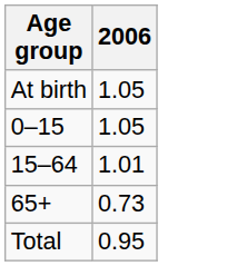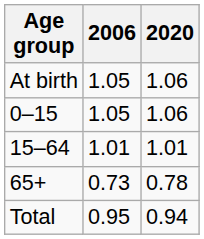 <table class="wikitable">
 <tr>
 <th>Age<br>group</th>
 <th>2006</th>
+<th>2020</th>
 </tr>
 <tr>
 <td>At birth</td>
 <td>1.05</td>
+<td>1.06</td>
 </tr>
 <tr>
 <td>0–15</td>
 <td>1.05</td>
+<td>1.06</td>
 </tr>
 <tr>
 <td>15–64</td>
+<td>1.01</td>
 <td>1.01</td>
 </tr>
 <tr>
 <td>65+</td>
 <td>0.73</td>
+<td>0.78</td>
 </tr>
 <tr>
 <td>Total</td>
 <td>0.95</td>
+<td>0.94</td>
 </tr>
 </table>
